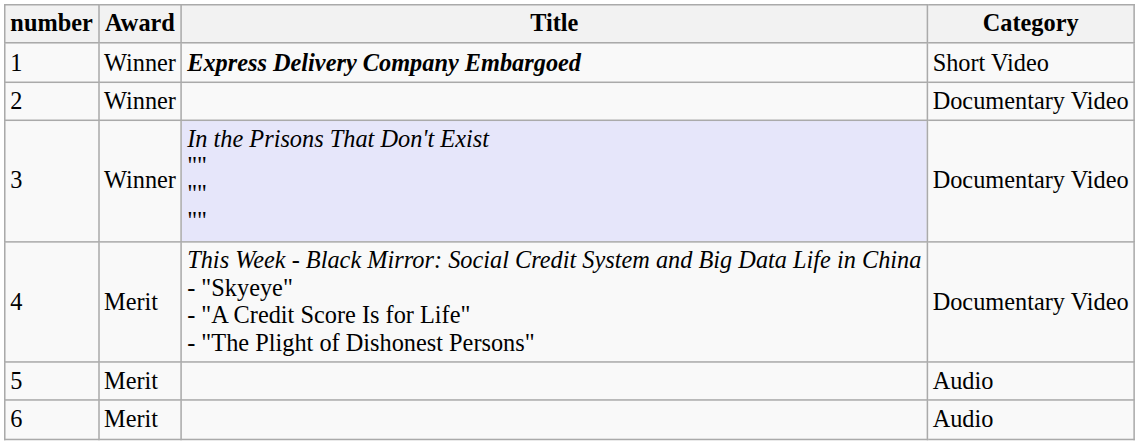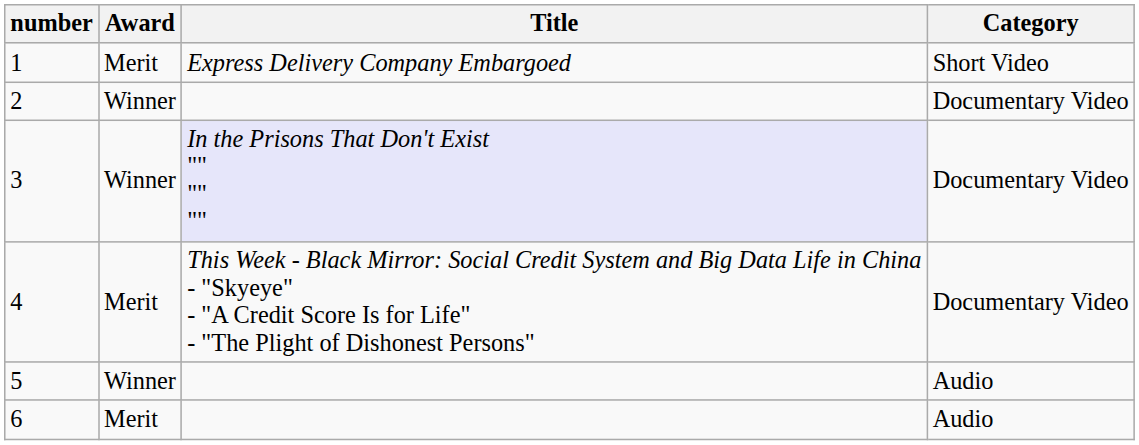 <table class="wikitable">
 <tr>
 <th>number</th>
 <th>Award</th>
 <th>Title</th>
 <th>Category</th>
 </tr>
 <tr>
 <td>1</td>
-<td>Winner</td>
-<td><strong><em>Express Delivery Company Embargoed</em></strong></td>
+<td>Merit</td>
+<td><em>Express Delivery Company Embargoed</em></td>
 <td>Short Video</td>
 </tr>
 <tr>
 <td>2</td>
 <td>Winner</td>
 <td><em></em></td>
 <td>Documentary Video</td>
 </tr>
 <tr>
 <td>3</td>
 <td>Winner</td>
 <td style="background: lavender;"><em>In the Prisons That Don't Exist</em><br>""<br>""<br>""</td>
 <td>Documentary Video</td>
 </tr>
 <tr>
 <td>4</td>
 <td>Merit</td>
 <td><em>This Week - Black Mirror: Social Credit System and Big Data Life in China</em><br>- "Skyeye"<br>- "A Credit Score Is for Life"<br>- "The Plight of Dishonest Persons"</td>
 <td>Documentary Video</td>
 </tr>
 <tr>
 <td>5</td>
-<td>Merit</td>
+<td>Winner</td>
 <td><em></em></td>
 <td>Audio</td>
 </tr>
 <tr>
 <td>6</td>
 <td>Merit</td>
 <td><em></em></td>
 <td>Audio</td>
 </tr>
 </table>
